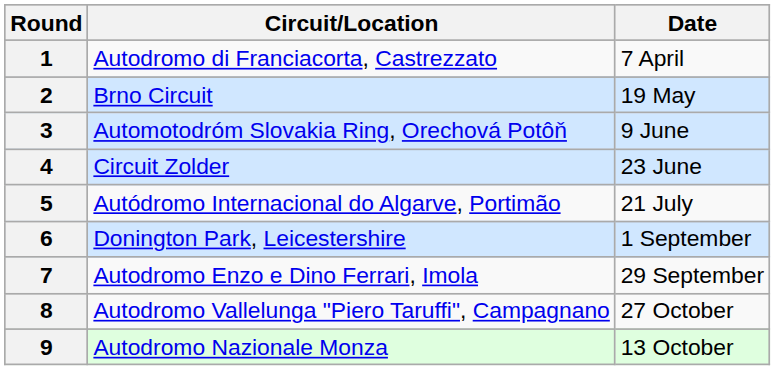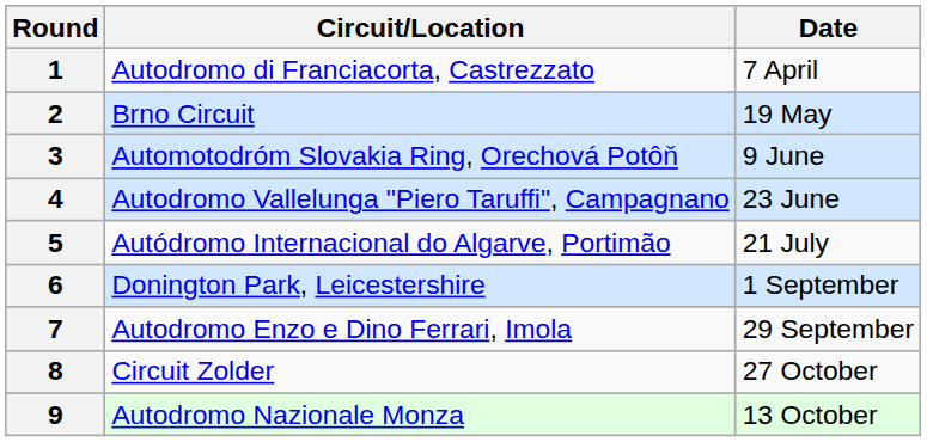 <table class="wikitable" style="font-size: 85%">
 <tr>
 <th>Round</th>
 <th>Circuit/Location</th>
 <th>Date</th>
 </tr>
 <tr>
 <th>1</th>
 <td> <a href='#'>Autodromo di Franciacorta</a>, <a href='#'>Castrezzato</a></td>
 <td>7 April</td>
 </tr>
 <tr style="background:#D0E7FF;">
 <th>2</th>
 <td> <a href='#'>Brno Circuit</a></td>
 <td>19 May</td>
 </tr>
 <tr style="background:#D0E7FF;">
 <th>3</th>
 <td> <a href='#'>Automotodróm Slovakia Ring</a>, <a href='#'>Orechová Potôň</a></td>
 <td>9 June</td>
 </tr>
 <tr style="background:#D0E7FF;">
 <th>4</th>
-<td> <a href='#'>Circuit Zolder</a></td>
+<td> <a href='#'>Autodromo Vallelunga "Piero Taruffi"</a>, <a href='#'>Campagnano</a></td>
 <td>23 June</td>
 </tr>
 <tr>
 <th>5</th>
 <td> <a href='#'>Autódromo Internacional do Algarve</a>, <a href='#'>Portimão</a></td>
 <td>21 July</td>
 </tr>
 <tr style="background:#D0E7FF;">
 <th>6</th>
 <td> <a href='#'>Donington Park</a>, <a href='#'>Leicestershire</a></td>
 <td>1 September</td>
 </tr>
 <tr>
 <th>7</th>
 <td> <a href='#'>Autodromo Enzo e Dino Ferrari</a>, <a href='#'>Imola</a></td>
 <td>29 September</td>
 </tr>
 <tr>
 <th>8</th>
-<td> <a href='#'>Autodromo Vallelunga "Piero Taruffi"</a>, <a href='#'>Campagnano</a></td>
+<td> <a href='#'>Circuit Zolder</a></td>
 <td>27 October</td>
 </tr>
 <tr style="background:#DFFFDF;">
 <th>9</th>
 <td> <a href='#'>Autodromo Nazionale Monza</a></td>
 <td>13 October</td>
 </tr>
 </table>
